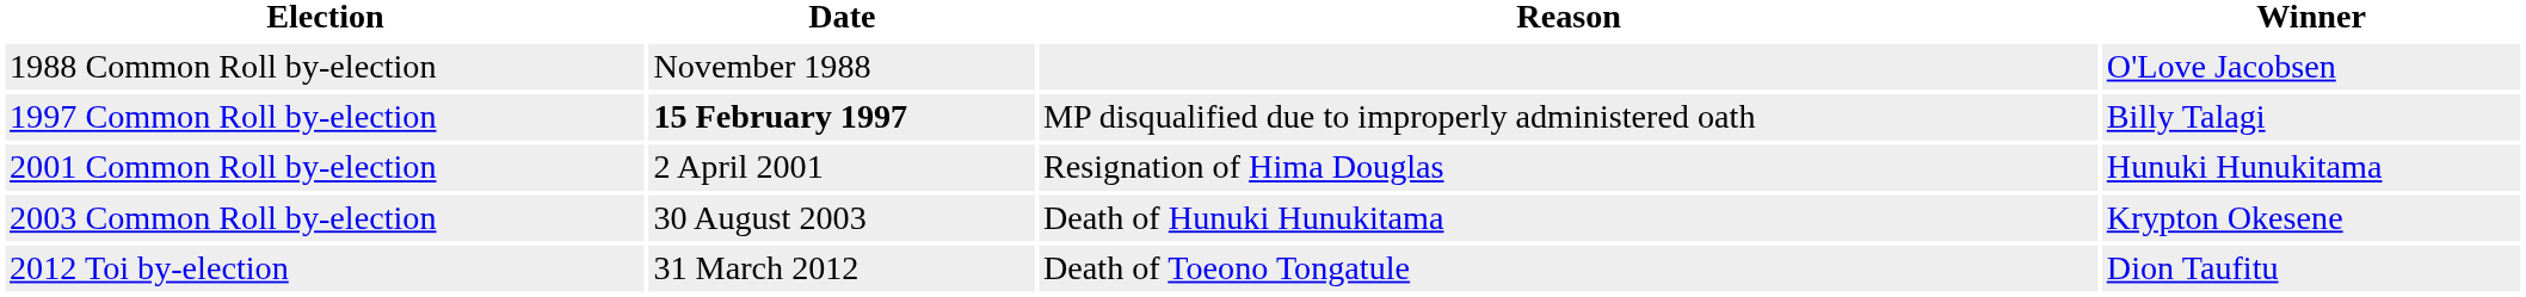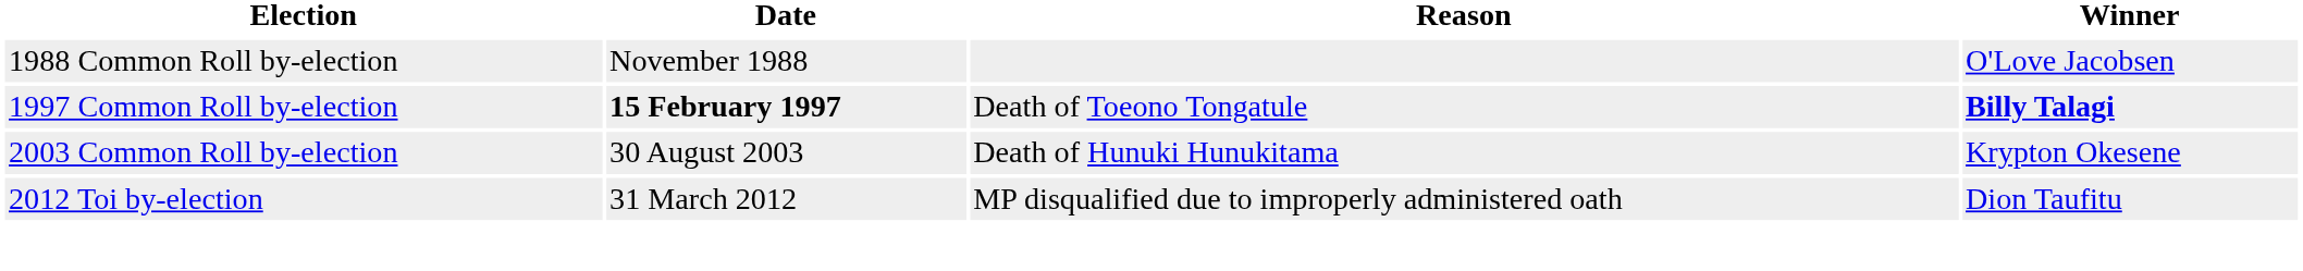 <table border=0 cellpadding=2 cellspacing=2 width=95%>
 <tr ---->
 <td align=center><strong>Election</strong></td>
 <td align=center><strong>Date</strong></td>
 <td align=center><strong>Reason</strong></td>
 <td align=center><strong>Winner</strong></td>
 </tr>
 <tr ---- bgcolor=#EEEEEE>
 <td>1988 Common Roll by-election</td>
 <td>November 1988</td>
 <td></td>
 <td><a href='#'>O'Love Jacobsen</a></td>
 </tr>
 <tr ---- bgcolor=#EEEEEE>
 <td><a href='#'>1997 Common Roll by-election</a></td>
 <td><strong>15 February 1997</strong></td>
-<td>MP disqualified due to improperly administered oath</td>
-<td><a href='#'>Billy Talagi</a></td>
-</tr>
-<tr ---- bgcolor=#EEEEEE>
-<td><a href='#'>2001 Common Roll by-election</a></td>
-<td>2 April 2001</td>
-<td>Resignation of <a href='#'>Hima Douglas</a></td>
-<td><a href='#'>Hunuki Hunukitama</a></td>
+<td>Death of <a href='#'>Toeono Tongatule</a></td>
+<td><strong><a href='#'>Billy Talagi</a></strong></td>
 </tr>
 <tr ---- bgcolor=#EEEEEE>
 <td><a href='#'>2003 Common Roll by-election</a></td>
 <td>30 August 2003</td>
 <td>Death of <a href='#'>Hunuki Hunukitama</a></td>
 <td><a href='#'>Krypton Okesene</a></td>
 </tr>
 <tr ---- bgcolor=#EEEEEE>
 <td><a href='#'>2012 Toi by-election</a></td>
 <td>31 March 2012</td>
-<td>Death of <a href='#'>Toeono Tongatule</a></td>
+<td>MP disqualified due to improperly administered oath</td>
 <td><a href='#'>Dion Taufitu</a></td>
 </tr>
 </table>
